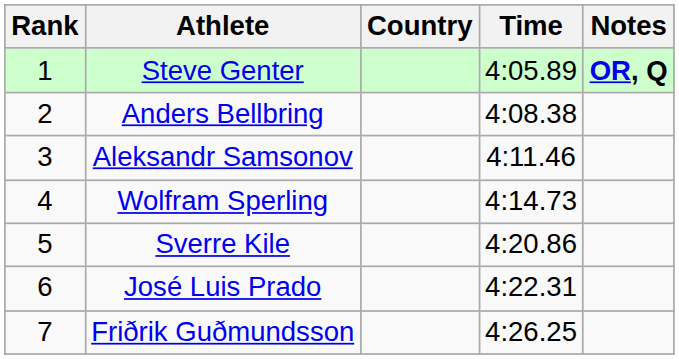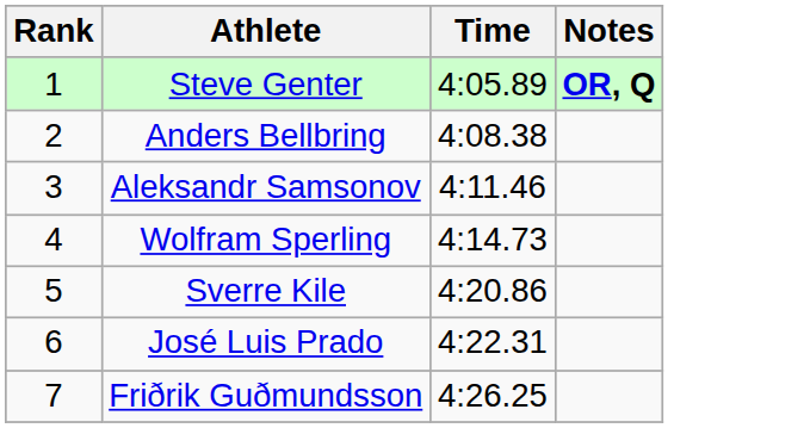 <table class="wikitable sortable" style="text-align:center">
 <tr>
 <th>Rank</th>
 <th>Athlete</th>
-<th>Country</th>
 <th>Time</th>
 <th>Notes</th>
 </tr>
 <tr bgcolor=ccffcc>
 <td>1</td>
 <td><a href='#'>Steve Genter</a></td>
-<td align=left></td>
 <td>4:05.89</td>
 <td><strong><a href='#'>OR</a>, Q</strong></td>
 </tr>
 <tr>
 <td>2</td>
 <td><a href='#'>Anders Bellbring</a></td>
-<td align=left></td>
 <td>4:08.38</td>
 <td><strong>  </strong></td>
 </tr>
 <tr>
 <td>3</td>
 <td><a href='#'>Aleksandr Samsonov</a></td>
-<td align=left></td>
 <td>4:11.46</td>
 <td><strong> </strong></td>
 </tr>
 <tr>
 <td>4</td>
 <td><a href='#'>Wolfram Sperling</a></td>
-<td align=left></td>
 <td>4:14.73</td>
 <td><strong> </strong></td>
 </tr>
 <tr>
 <td>5</td>
 <td><a href='#'>Sverre Kile</a></td>
-<td align=left></td>
 <td>4:20.86</td>
 <td><strong> </strong></td>
 </tr>
 <tr>
 <td>6</td>
 <td><a href='#'>José Luis Prado</a></td>
-<td align=left></td>
 <td>4:22.31</td>
 <td><strong> </strong></td>
 </tr>
 <tr>
 <td>7</td>
 <td><a href='#'>Friðrik Guðmundsson</a></td>
-<td align=left></td>
 <td>4:26.25</td>
 <td><strong> </strong></td>
 </tr>
 </table>
